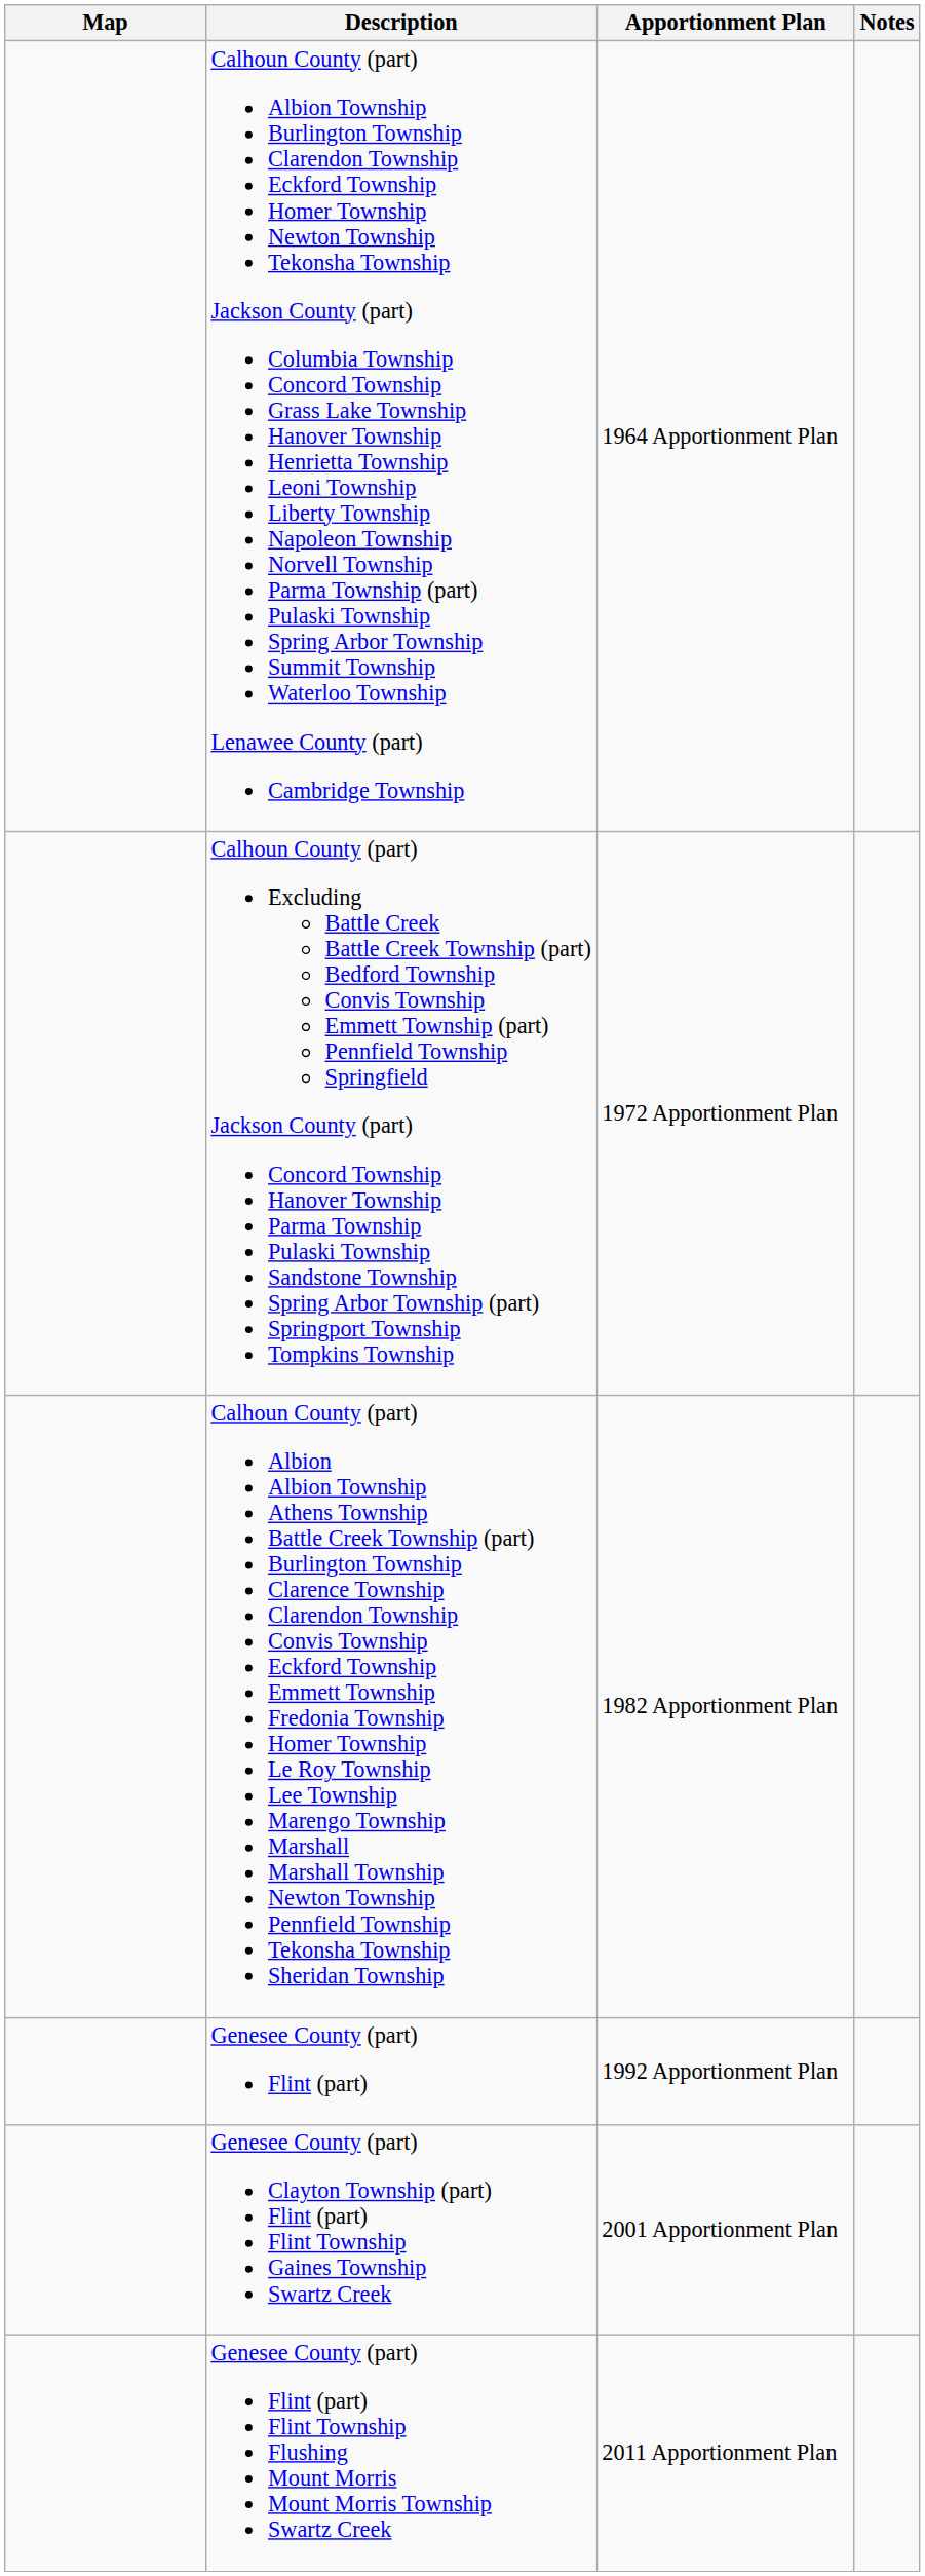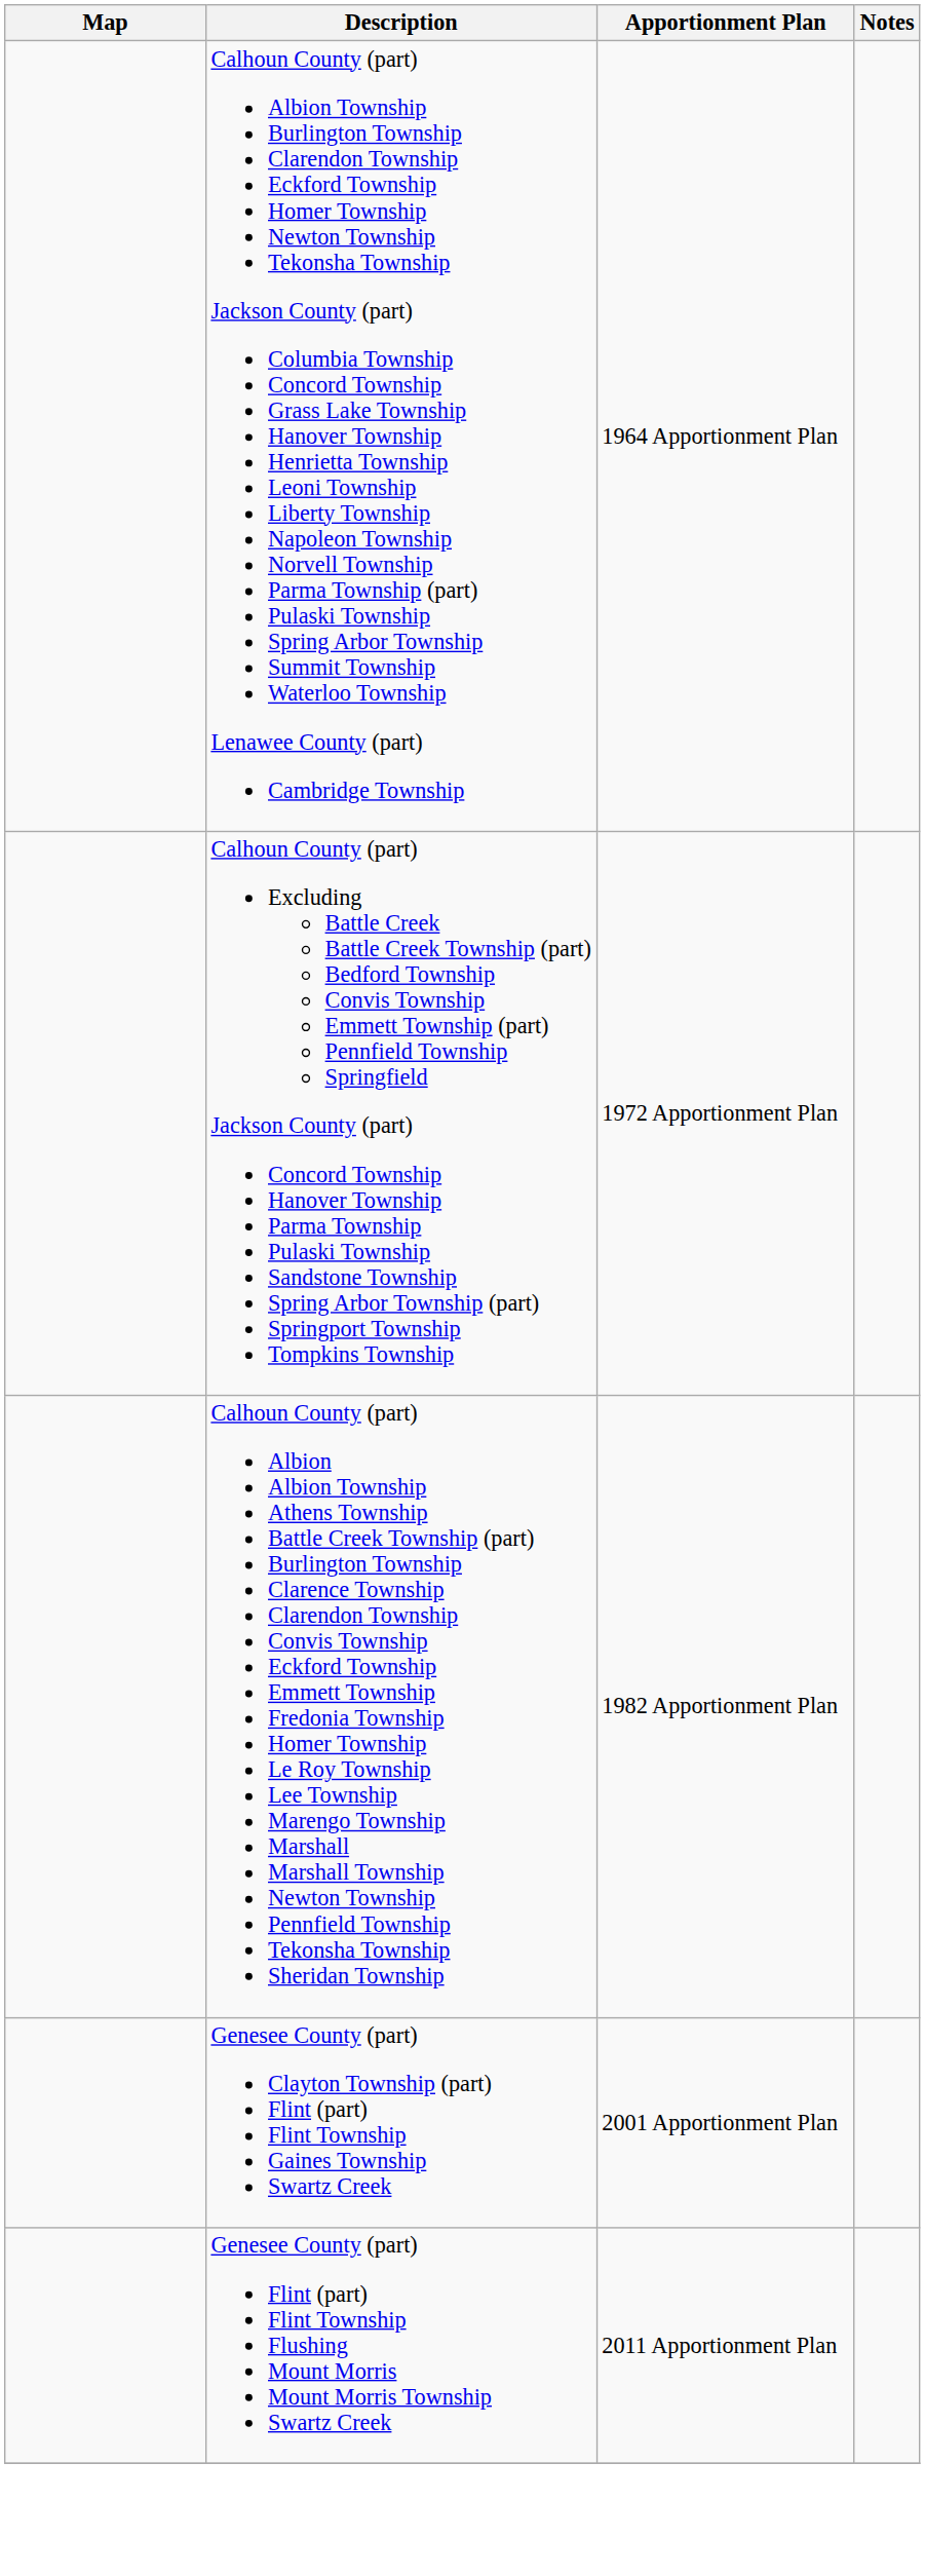 <table class="wikitable sortable">
 <tr>
 <th style="width:100pt;">Map</th>
 <th style="width:200pt;">Description</th>
 <th style="width:130pt;">Apportionment Plan</th>
 <th style="width:15pt;">Notes</th>
 </tr>
 <tr>
 <td></td>
 <td><a href='#'>Calhoun County</a> (part)<br><ul><li><a href='#'>Albion Township</a></li><li><a href='#'>Burlington Township</a></li><li><a href='#'>Clarendon Township</a></li><li><a href='#'>Eckford Township</a></li><li><a href='#'>Homer Township</a></li><li><a href='#'>Newton Township</a></li><li><a href='#'>Tekonsha Township</a></li></ul><a href='#'>Jackson County</a> (part)<ul><li><a href='#'>Columbia Township</a></li><li><a href='#'>Concord Township</a></li><li><a href='#'>Grass Lake Township</a></li><li><a href='#'>Hanover Township</a></li><li><a href='#'>Henrietta Township</a></li><li><a href='#'>Leoni Township</a></li><li><a href='#'>Liberty Township</a></li><li><a href='#'>Napoleon Township</a></li><li><a href='#'>Norvell Township</a></li><li><a href='#'>Parma Township</a> (part)</li><li><a href='#'>Pulaski Township</a></li><li><a href='#'>Spring Arbor Township</a></li><li><a href='#'>Summit Township</a></li><li><a href='#'>Waterloo Township</a></li></ul><a href='#'>Lenawee County</a> (part)<ul><li><a href='#'>Cambridge Township</a></li></ul></td>
 <td>1964 Apportionment Plan</td>
 <td></td>
 </tr>
 <tr>
 <td></td>
 <td><a href='#'>Calhoun County</a> (part)<br><ul><li>Excluding<ul><li><a href='#'>Battle Creek</a></li><li><a href='#'>Battle Creek Township</a> (part)</li><li><a href='#'>Bedford Township</a></li><li><a href='#'>Convis Township</a></li><li><a href='#'>Emmett Township</a> (part)</li><li><a href='#'>Pennfield Township</a></li><li><a href='#'>Springfield</a></li></ul></li></ul><a href='#'>Jackson County</a> (part)<ul><li><a href='#'>Concord Township</a></li><li><a href='#'>Hanover Township</a></li><li><a href='#'>Parma Township</a></li><li><a href='#'>Pulaski Township</a></li><li><a href='#'>Sandstone Township</a></li><li><a href='#'>Spring Arbor Township</a> (part)</li><li><a href='#'>Springport Township</a></li><li><a href='#'>Tompkins Township</a></li></ul></td>
 <td>1972 Apportionment Plan</td>
 <td></td>
 </tr>
 <tr>
 <td></td>
 <td><a href='#'>Calhoun County</a> (part)<br><ul><li><a href='#'>Albion</a></li><li><a href='#'>Albion Township</a></li><li><a href='#'>Athens Township</a></li><li><a href='#'>Battle Creek Township</a> (part)</li><li><a href='#'>Burlington Township</a></li><li><a href='#'>Clarence Township</a></li><li><a href='#'>Clarendon Township</a></li><li><a href='#'>Convis Township</a></li><li><a href='#'>Eckford Township</a></li><li><a href='#'>Emmett Township</a></li><li><a href='#'>Fredonia Township</a></li><li><a href='#'>Homer Township</a></li><li><a href='#'>Le Roy Township</a></li><li><a href='#'>Lee Township</a></li><li><a href='#'>Marengo Township</a></li><li><a href='#'>Marshall</a></li><li><a href='#'>Marshall Township</a></li><li><a href='#'>Newton Township</a></li><li><a href='#'>Pennfield Township</a></li><li><a href='#'>Tekonsha Township</a></li><li><a href='#'>Sheridan Township</a></li></ul></td>
 <td>1982 Apportionment Plan</td>
 <td></td>
 </tr>
 <tr>
 <td></td>
-<td><a href='#'>Genesee County</a> (part)<br><ul><li><a href='#'>Flint</a> (part)</li></ul></td>
-<td>1992 Apportionment Plan</td>
-<td></td>
-</tr>
-<tr>
-<td></td>
 <td><a href='#'>Genesee County</a> (part)<br><ul><li><a href='#'>Clayton Township</a> (part)</li><li><a href='#'>Flint</a> (part)</li><li><a href='#'>Flint Township</a></li><li><a href='#'>Gaines Township</a></li><li><a href='#'>Swartz Creek</a></li></ul></td>
 <td>2001 Apportionment Plan</td>
 <td></td>
 </tr>
 <tr>
 <td></td>
 <td><a href='#'>Genesee County</a> (part)<br><ul><li><a href='#'>Flint</a> (part)</li><li><a href='#'>Flint Township</a></li><li><a href='#'>Flushing</a></li><li><a href='#'>Mount Morris</a></li><li><a href='#'>Mount Morris Township</a></li><li><a href='#'>Swartz Creek</a></li></ul></td>
 <td>2011 Apportionment Plan</td>
 <td></td>
 </tr>
 <tr>
 </tr>
 </table>
